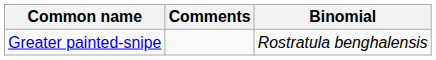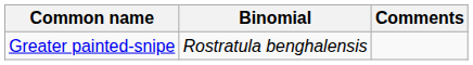 <table class="wikitable">
 <tr>
 <th>Common name</th>
+<th>Binomial</th>
 <th>Comments</th>
-<th>Binomial</th>
 </tr>
 <tr>
 <td><a href='#'>Greater painted-snipe</a></td>
+<td><em>Rostratula benghalensis</em></td>
 <td></td>
-<td><em>Rostratula benghalensis</em></td>
 </tr>
 </table>
